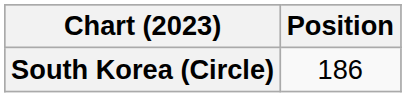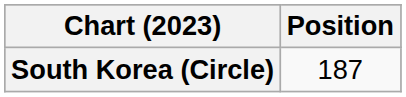 <table class="wikitable plainrowheaders" style="text-align:center">
 <tr>
 <th scope="col">Chart (2023)</th>
 <th scope="col">Position</th>
 </tr>
 <tr>
 <th scope="row">South Korea (Circle)</th>
-<td>186</td>
+<td>187</td>
 </tr>
 </table>
